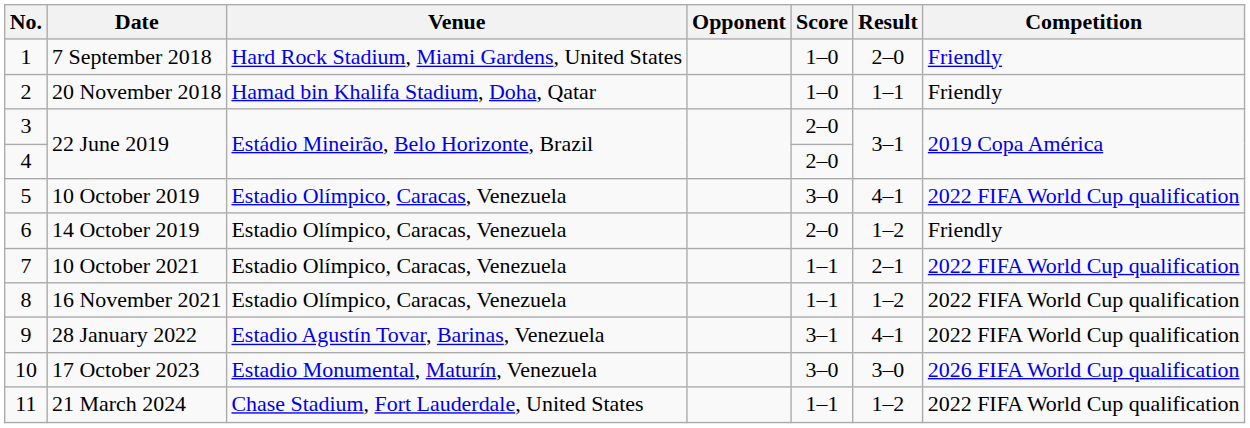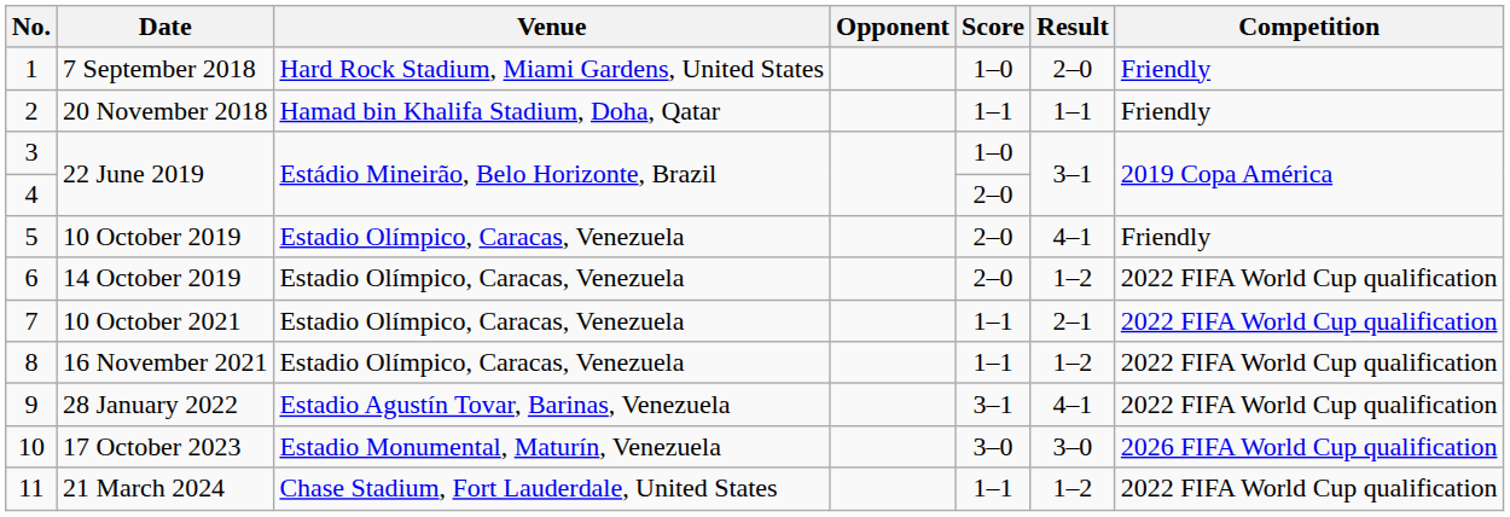 <table class="wikitable sortable">
 <tr>
 <th scope="col">No.</th>
 <th scope="col">Date</th>
 <th scope="col">Venue</th>
 <th scope="col">Opponent</th>
 <th scope="col">Score</th>
 <th scope="col">Result</th>
 <th scope="col">Competition</th>
 </tr>
 <tr>
 <td style="text-align:center">1</td>
 <td>7 September 2018</td>
 <td><a href='#'>Hard Rock Stadium</a>, <a href='#'>Miami Gardens</a>, United States</td>
 <td></td>
 <td style="text-align:center">1–0</td>
 <td style="text-align:center">2–0</td>
 <td><a href='#'>Friendly</a></td>
 </tr>
 <tr>
 <td style="text-align:center">2</td>
 <td>20 November 2018</td>
 <td><a href='#'>Hamad bin Khalifa Stadium</a>, <a href='#'>Doha</a>, Qatar</td>
 <td></td>
-<td style="text-align:center">1–0</td>
+<td style="text-align:center">1–1</td>
 <td style="text-align:center">1–1</td>
 <td>Friendly</td>
 </tr>
 <tr>
 <td style="text-align:center">3</td>
 <td rowspan="2">22 June 2019</td>
 <td rowspan="2"><a href='#'>Estádio Mineirão</a>, <a href='#'>Belo Horizonte</a>, Brazil</td>
 <td rowspan="2"></td>
-<td style="text-align:center">2–0</td>
+<td style="text-align:center">1–0</td>
 <td rowspan="2" style="text-align:center">3–1</td>
 <td rowspan="2"><a href='#'>2019 Copa América</a></td>
 </tr>
 <tr>
 <td style="text-align:center">4</td>
 <td style="text-align:center">2–0</td>
 </tr>
 <tr>
 <td style="text-align:center">5</td>
 <td>10 October 2019</td>
 <td><a href='#'>Estadio Olímpico</a>, <a href='#'>Caracas</a>, Venezuela</td>
 <td></td>
-<td style="text-align:center">3–0</td>
+<td style="text-align:center">2–0</td>
 <td style="text-align:center">4–1</td>
-<td><a href='#'>2022 FIFA World Cup qualification</a></td>
+<td>Friendly</td>
 </tr>
 <tr>
 <td style="text-align:center">6</td>
 <td>14 October 2019</td>
 <td>Estadio Olímpico, Caracas, Venezuela</td>
 <td></td>
 <td style="text-align:center">2–0</td>
 <td style="text-align:center">1–2</td>
-<td>Friendly</td>
+<td>2022 FIFA World Cup qualification</td>
 </tr>
 <tr>
 <td style="text-align:center">7</td>
 <td>10 October 2021</td>
 <td>Estadio Olímpico, Caracas, Venezuela</td>
 <td></td>
 <td style="text-align:center">1–1</td>
 <td style="text-align:center">2–1</td>
 <td><a href='#'>2022 FIFA World Cup qualification</a></td>
 </tr>
 <tr>
 <td style="text-align:center">8</td>
 <td>16 November 2021</td>
 <td>Estadio Olímpico, Caracas, Venezuela</td>
 <td></td>
 <td style="text-align:center">1–1</td>
 <td style="text-align:center">1–2</td>
 <td>2022 FIFA World Cup qualification</td>
 </tr>
 <tr>
 <td style="text-align:center">9</td>
 <td>28 January 2022</td>
 <td><a href='#'>Estadio Agustín Tovar</a>, <a href='#'>Barinas</a>, Venezuela</td>
 <td></td>
 <td style="text-align:center">3–1</td>
 <td style="text-align:center">4–1</td>
 <td>2022 FIFA World Cup qualification</td>
 </tr>
 <tr>
 <td style="text-align:center">10</td>
 <td>17 October 2023</td>
 <td><a href='#'>Estadio Monumental</a>, <a href='#'>Maturín</a>, Venezuela</td>
 <td></td>
 <td style="text-align:center">3–0</td>
 <td style="text-align:center">3–0</td>
 <td><a href='#'>2026 FIFA World Cup qualification</a></td>
 </tr>
 <tr>
 <td style="text-align:center">11</td>
 <td>21 March 2024</td>
 <td><a href='#'>Chase Stadium</a>, <a href='#'>Fort Lauderdale</a>, United States</td>
 <td></td>
 <td style="text-align:center">1–1</td>
 <td style="text-align:center">1–2</td>
 <td>2022 FIFA World Cup qualification</td>
 </tr>
 </table>
